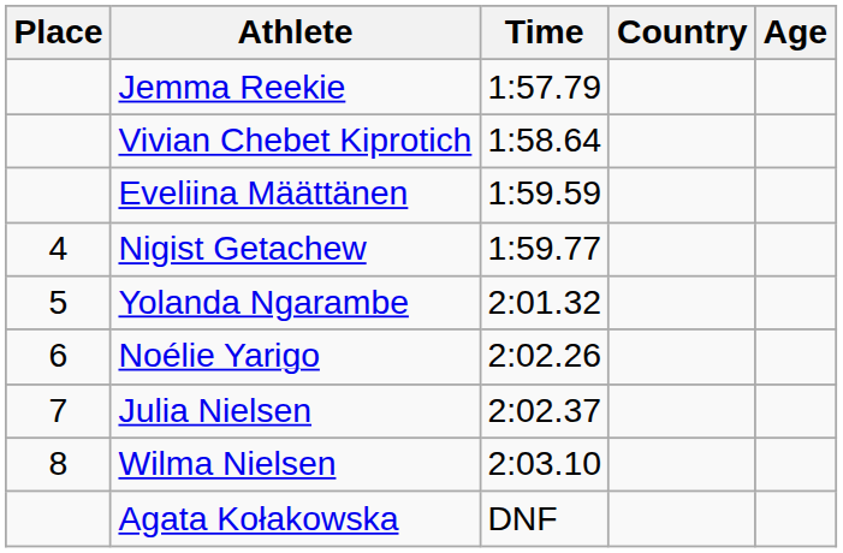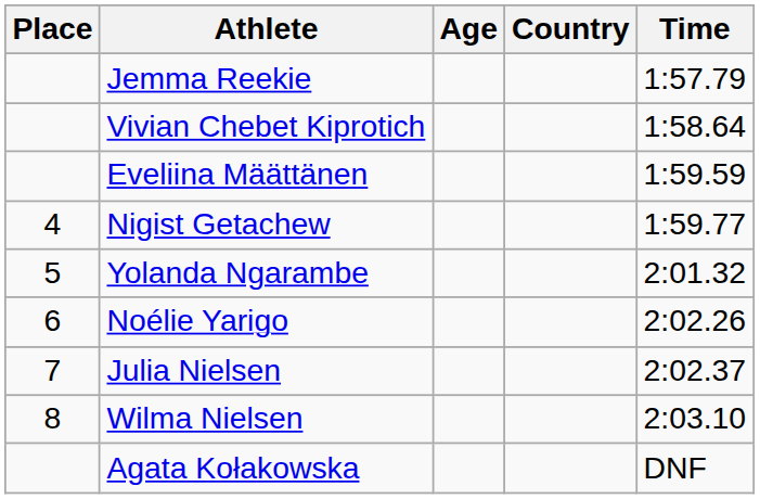 <table class="wikitable mw-datatable sortable">
 <tr>
 <th>Place</th>
 <th>Athlete</th>
+<th>Age</th>
+<th>Country</th>
 <th>Time</th>
-<th>Country</th>
-<th>Age</th>
 </tr>
 <tr>
 <td align=center></td>
 <td><a href='#'>Jemma Reekie</a></td>
-<td>1:57.79</td>
 <td></td>
 <td></td>
+<td>1:57.79</td>
 </tr>
 <tr>
 <td align=center></td>
 <td><a href='#'>Vivian Chebet Kiprotich</a></td>
-<td>1:58.64</td>
 <td></td>
 <td></td>
+<td>1:58.64</td>
 </tr>
 <tr>
 <td align=center></td>
 <td><a href='#'>Eveliina Määttänen</a></td>
-<td>1:59.59</td>
 <td></td>
 <td></td>
+<td>1:59.59</td>
 </tr>
 <tr>
 <td align=center>4</td>
 <td><a href='#'>Nigist Getachew</a></td>
-<td>1:59.77</td>
 <td></td>
 <td></td>
+<td>1:59.77</td>
 </tr>
 <tr>
 <td align=center>5</td>
 <td><a href='#'>Yolanda Ngarambe</a></td>
-<td>2:01.32</td>
 <td></td>
 <td></td>
+<td>2:01.32</td>
 </tr>
 <tr>
 <td align=center>6</td>
 <td><a href='#'>Noélie Yarigo</a></td>
-<td>2:02.26</td>
 <td></td>
 <td></td>
+<td>2:02.26</td>
 </tr>
 <tr>
 <td align=center>7</td>
 <td><a href='#'>Julia Nielsen</a></td>
-<td>2:02.37</td>
 <td></td>
 <td></td>
+<td>2:02.37</td>
 </tr>
 <tr>
 <td align=center>8</td>
 <td><a href='#'>Wilma Nielsen</a></td>
-<td>2:03.10</td>
 <td></td>
 <td></td>
+<td>2:03.10</td>
 </tr>
 <tr>
 <td align=center></td>
 <td><a href='#'>Agata Kołakowska</a></td>
-<td>DNF</td>
 <td></td>
 <td></td>
+<td>DNF</td>
 </tr>
 </table>
